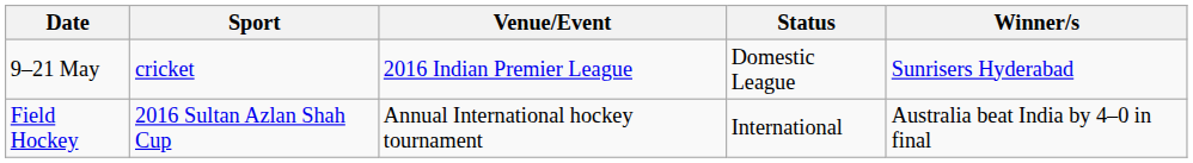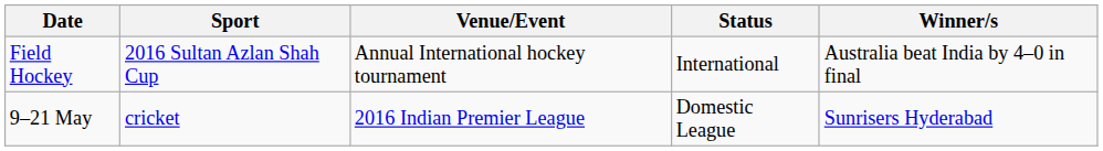 <table class="wikitable sortable">
 <tr>
 <th>Date</th>
 <th>Sport</th>
 <th>Venue/Event</th>
 <th>Status</th>
 <th>Winner/s</th>
 </tr>
 <tr>
+<td><a href='#'>Field Hockey</a></td>
+<td><a href='#'>2016 Sultan Azlan Shah Cup</a></td>
+<td>Annual International hockey tournament</td>
+<td>International</td>
+<td>Australia beat India by 4–0 in final</td>
+</tr>
+<tr>
 <td>9–21 May</td>
 <td><a href='#'>cricket</a></td>
 <td><a href='#'>2016 Indian Premier League</a></td>
 <td>Domestic League</td>
 <td><a href='#'>Sunrisers Hyderabad</a></td>
 </tr>
-<tr>
-<td><a href='#'>Field Hockey</a></td>
-<td><a href='#'>2016 Sultan Azlan Shah Cup</a></td>
-<td>Annual International hockey tournament</td>
-<td>International</td>
-<td>Australia beat India by 4–0 in final</td>
-</tr>
 </table>
